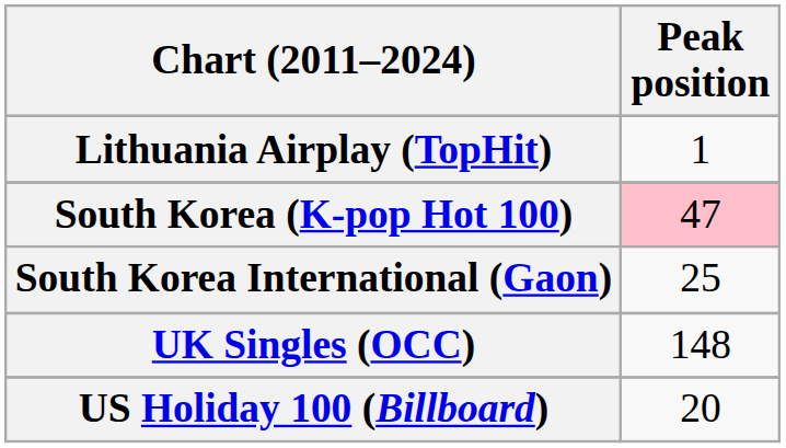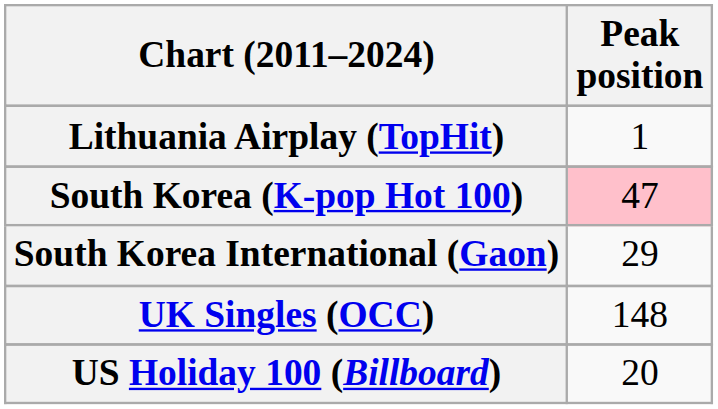 <table class="wikitable sortable plainrowheaders">
 <tr>
 <th scope="col">Chart (2011–2024)</th>
 <th scope="col">Peak<br>position</th>
 </tr>
 <tr>
 </tr>
 <tr>
 </tr>
 <tr>
 </tr>
 <tr>
 </tr>
 <tr>
 </tr>
 <tr>
 <th scope="row">Lithuania Airplay (<a href='#'>TopHit</a>)</th>
 <td align="center">1</td>
 </tr>
 <tr>
 </tr>
 <tr>
 <th scope="row">South Korea (<a href='#'>K-pop Hot 100</a>)</th>
 <td align="center" style="background: pink;">47</td>
 </tr>
 <tr>
 <th scope="row">South Korea International (<a href='#'>Gaon</a>)</th>
-<td align="center">25</td>
+<td align="center">29</td>
 </tr>
 <tr>
 </tr>
 <tr>
 <th scope="row"><a href='#'>UK Singles</a> (<a href='#'>OCC</a>)</th>
 <td align="center">148</td>
 </tr>
 <tr>
 </tr>
 <tr>
 </tr>
 <tr>
 <th scope="row">US <a href='#'>Holiday 100</a> (<em><a href='#'>Billboard</a></em>)</th>
 <td align="center">20</td>
 </tr>
 </table>
